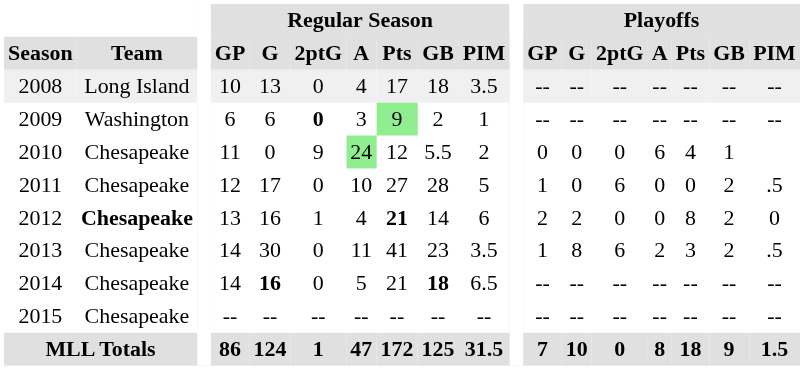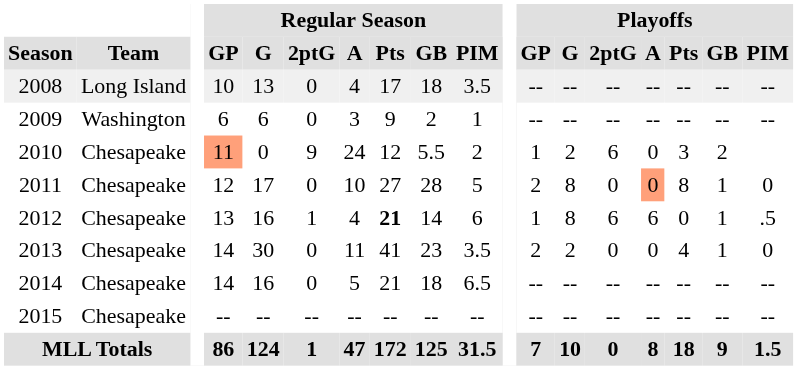 <table BORDER="0" CELLPADDING="3" CELLSPACING="0">
 <tr ALIGN="center" bgcolor="#e0e0e0">
 <th colspan="2" bgcolor="#ffffff"> </th>
 <th rowspan="99" bgcolor="#ffffff"> </th>
 <th colspan="7">Regular Season</th>
 <th rowspan="99" bgcolor="#ffffff"> </th>
 <th colspan="7">Playoffs</th>
 </tr>
 <tr ALIGN="center" bgcolor="#e0e0e0">
 <th>Season</th>
 <th>Team</th>
 <th>GP</th>
 <th>G</th>
 <th>2ptG</th>
 <th>A</th>
 <th>Pts</th>
 <th>GB</th>
 <th>PIM</th>
 <th>GP</th>
 <th>G</th>
 <th>2ptG</th>
 <th>A</th>
 <th>Pts</th>
 <th>GB</th>
 <th>PIM</th>
 </tr>
 <tr ALIGN="center" bgcolor="#f0f0f0">
 <td>2008</td>
 <td>Long Island</td>
 <td>10</td>
 <td>13</td>
 <td>0</td>
 <td>4</td>
 <td>17</td>
 <td>18</td>
 <td>3.5</td>
 <td>--</td>
 <td>--</td>
 <td>--</td>
 <td>--</td>
 <td>--</td>
 <td>--</td>
 <td>--</td>
 </tr>
 <tr ALIGN="center">
 <td>2009</td>
 <td>Washington</td>
 <td>6</td>
 <td>6</td>
-<td><strong>0</strong></td>
+<td>0</td>
 <td>3</td>
-<td style="background: lightgreen;">9</td>
+<td>9</td>
 <td>2</td>
 <td>1</td>
 <td>--</td>
 <td>--</td>
 <td>--</td>
 <td>--</td>
 <td>--</td>
 <td>--</td>
 <td>--</td>
 </tr>
 <tr ALIGN="center">
 <td>2010</td>
 <td>Chesapeake</td>
-<td>11</td>
+<td style="background: lightsalmon;">11</td>
 <td 15>0</td>
 <td>9</td>
-<td style="background: lightgreen;">24</td>
+<td>24</td>
 <td>12</td>
 <td>5.5</td>
 <td>2</td>
+<td>1</td>
+<td>2</td>
+<td>6</td>
 <td>0</td>
-<td>0</td>
-<td>0</td>
-<td>6</td>
-<td>4</td>
-<td>1</td>
+<td>3</td>
+<td>2</td>
 </tr>
 <tr ALIGN="center">
 <td>2011</td>
 <td>Chesapeake</td>
 <td>12</td>
 <td>17</td>
 <td>0</td>
 <td>10</td>
 <td>27</td>
 <td>28</td>
 <td>5</td>
+<td>2</td>
+<td>8</td>
+<td>0</td>
+<td style="background: lightsalmon;">0</td>
+<td>8</td>
 <td>1</td>
 <td>0</td>
-<td>6</td>
-<td>0</td>
-<td>0</td>
-<td>2</td>
-<td>.5</td>
 </tr>
 <tr ALIGN="center">
 <td>2012</td>
-<td><strong>Chesapeake</strong></td>
+<td>Chesapeake</td>
 <td>13</td>
 <td>16</td>
 <td>1</td>
 <td>4</td>
 <td><strong>21</strong></td>
 <td>14</td>
 <td>6</td>
-<td>2</td>
-<td>2</td>
+<td>1</td>
+<td>8</td>
+<td>6</td>
+<td>6</td>
 <td>0</td>
-<td>0</td>
-<td>8</td>
-<td>2</td>
-<td>0</td>
+<td>1</td>
+<td>.5</td>
 </tr>
 <tr ALIGN="center">
 <td>2013</td>
 <td>Chesapeake</td>
 <td>14</td>
 <td>30</td>
 <td>0</td>
 <td>11</td>
 <td>41</td>
 <td>23</td>
 <td>3.5</td>
+<td>2</td>
+<td>2</td>
+<td>0</td>
+<td>0</td>
+<td>4</td>
 <td>1</td>
-<td>8</td>
-<td>6</td>
-<td>2</td>
-<td>3</td>
-<td>2</td>
-<td>.5</td>
+<td>0</td>
 </tr>
 <tr ALIGN="center">
 <td>2014</td>
 <td>Chesapeake</td>
 <td>14</td>
-<td><strong>16</strong></td>
+<td>16</td>
 <td>0</td>
 <td>5</td>
 <td>21</td>
-<td><strong>18</strong></td>
+<td>18</td>
 <td>6.5</td>
 <td>--</td>
 <td>--</td>
 <td>--</td>
 <td>--</td>
 <td>--</td>
 <td>--</td>
 <td>--</td>
 </tr>
 <tr ALIGN="center">
 <td>2015</td>
 <td>Chesapeake</td>
 <td>--</td>
 <td>--</td>
 <td>--</td>
 <td>--</td>
 <td>--</td>
 <td>--</td>
 <td>--</td>
 <td>--</td>
 <td>--</td>
 <td>--</td>
 <td>--</td>
 <td>--</td>
 <td>--</td>
 <td>--</td>
 </tr>
 <tr ALIGN="center"bgcolor="#e0e0e0">
 <th colspan="2">MLL Totals</th>
 <th>86</th>
 <th>124</th>
 <th>1</th>
 <th>47</th>
 <th>172</th>
 <th>125</th>
 <th>31.5</th>
 <th>7</th>
 <th>10</th>
 <th>0</th>
 <th>8</th>
 <th>18</th>
 <th>9</th>
 <th>1.5</th>
 </tr>
 </table>
